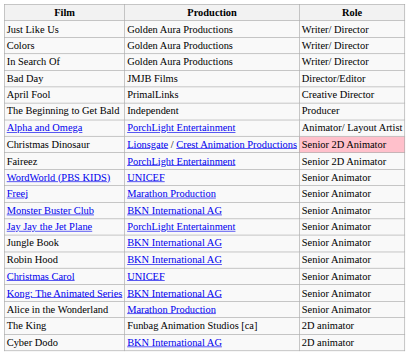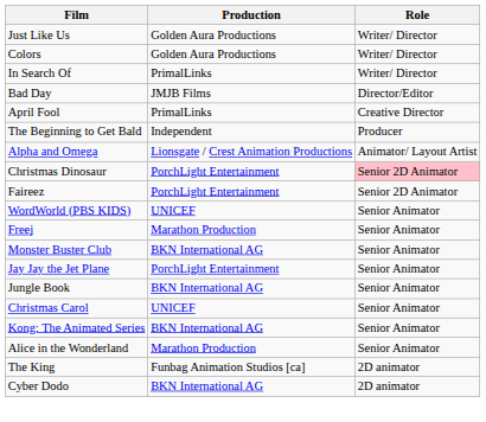 <table class="wikitable sortable">
 <tr>
 <th>Film</th>
 <th>Production</th>
 <th>Role</th>
 </tr>
 <tr>
 <td>Just Like Us</td>
 <td>Golden Aura Productions</td>
 <td>Writer/ Director</td>
 </tr>
 <tr>
 <td>Colors</td>
 <td>Golden Aura Productions</td>
 <td>Writer/ Director</td>
 </tr>
 <tr>
 <td>In Search Of</td>
-<td>Golden Aura Productions</td>
+<td>PrimalLinks</td>
 <td>Writer/ Director</td>
 </tr>
 <tr>
 <td>Bad Day</td>
 <td>JMJB Films</td>
 <td>Director/Editor</td>
 </tr>
 <tr>
 <td>April Fool</td>
 <td>PrimalLinks</td>
 <td>Creative Director</td>
 </tr>
 <tr>
 <td>The Beginning to Get Bald</td>
 <td>Independent</td>
 <td>Producer</td>
 </tr>
 <tr>
 <td><a href='#'>Alpha and Omega</a></td>
-<td><a href='#'>PorchLight Entertainment</a></td>
+<td><a href='#'>Lionsgate</a> / <a href='#'>Crest Animation Productions</a></td>
 <td>Animator/ Layout Artist</td>
 </tr>
 <tr>
 <td>Christmas Dinosaur</td>
-<td><a href='#'>Lionsgate</a> / <a href='#'>Crest Animation Productions</a></td>
+<td><a href='#'>PorchLight Entertainment</a></td>
 <td style="background: pink;">Senior 2D Animator</td>
 </tr>
 <tr>
 <td>Faireez</td>
 <td><a href='#'>PorchLight Entertainment</a></td>
 <td>Senior 2D Animator</td>
 </tr>
 <tr>
 <td><a href='#'>WordWorld (PBS KIDS)</a></td>
 <td><a href='#'>UNICEF</a></td>
 <td>Senior Animator</td>
 </tr>
 <tr>
 <td><a href='#'>Freej</a></td>
 <td><a href='#'>Marathon Production</a></td>
 <td>Senior Animator</td>
 </tr>
 <tr>
 <td><a href='#'>Monster Buster Club</a></td>
 <td><a href='#'>BKN International AG</a></td>
 <td>Senior Animator</td>
 </tr>
 <tr>
 <td><a href='#'>Jay Jay the Jet Plane</a></td>
 <td><a href='#'>PorchLight Entertainment</a></td>
 <td>Senior Animator</td>
 </tr>
 <tr>
 <td>Jungle Book</td>
 <td><a href='#'>BKN International AG</a></td>
 <td>Senior Animator</td>
 </tr>
 <tr>
-<td>Robin Hood</td>
-<td><a href='#'>BKN International AG</a></td>
-<td>Senior Animator</td>
-</tr>
-<tr>
 <td><a href='#'>Christmas Carol</a></td>
 <td><a href='#'>UNICEF</a></td>
 <td>Senior Animator</td>
 </tr>
 <tr>
 <td><a href='#'>Kong: The Animated Series</a></td>
 <td><a href='#'>BKN International AG</a></td>
 <td>Senior Animator</td>
 </tr>
 <tr>
 <td>Alice in the Wonderland</td>
 <td><a href='#'>Marathon Production</a></td>
 <td>Senior Animator</td>
 </tr>
 <tr>
 <td>The King</td>
 <td>Funbag Animation Studios [ca]</td>
 <td>2D animator</td>
 </tr>
 <tr>
 <td>Cyber Dodo</td>
 <td><a href='#'>BKN International AG</a></td>
 <td>2D animator</td>
 </tr>
 </table>
